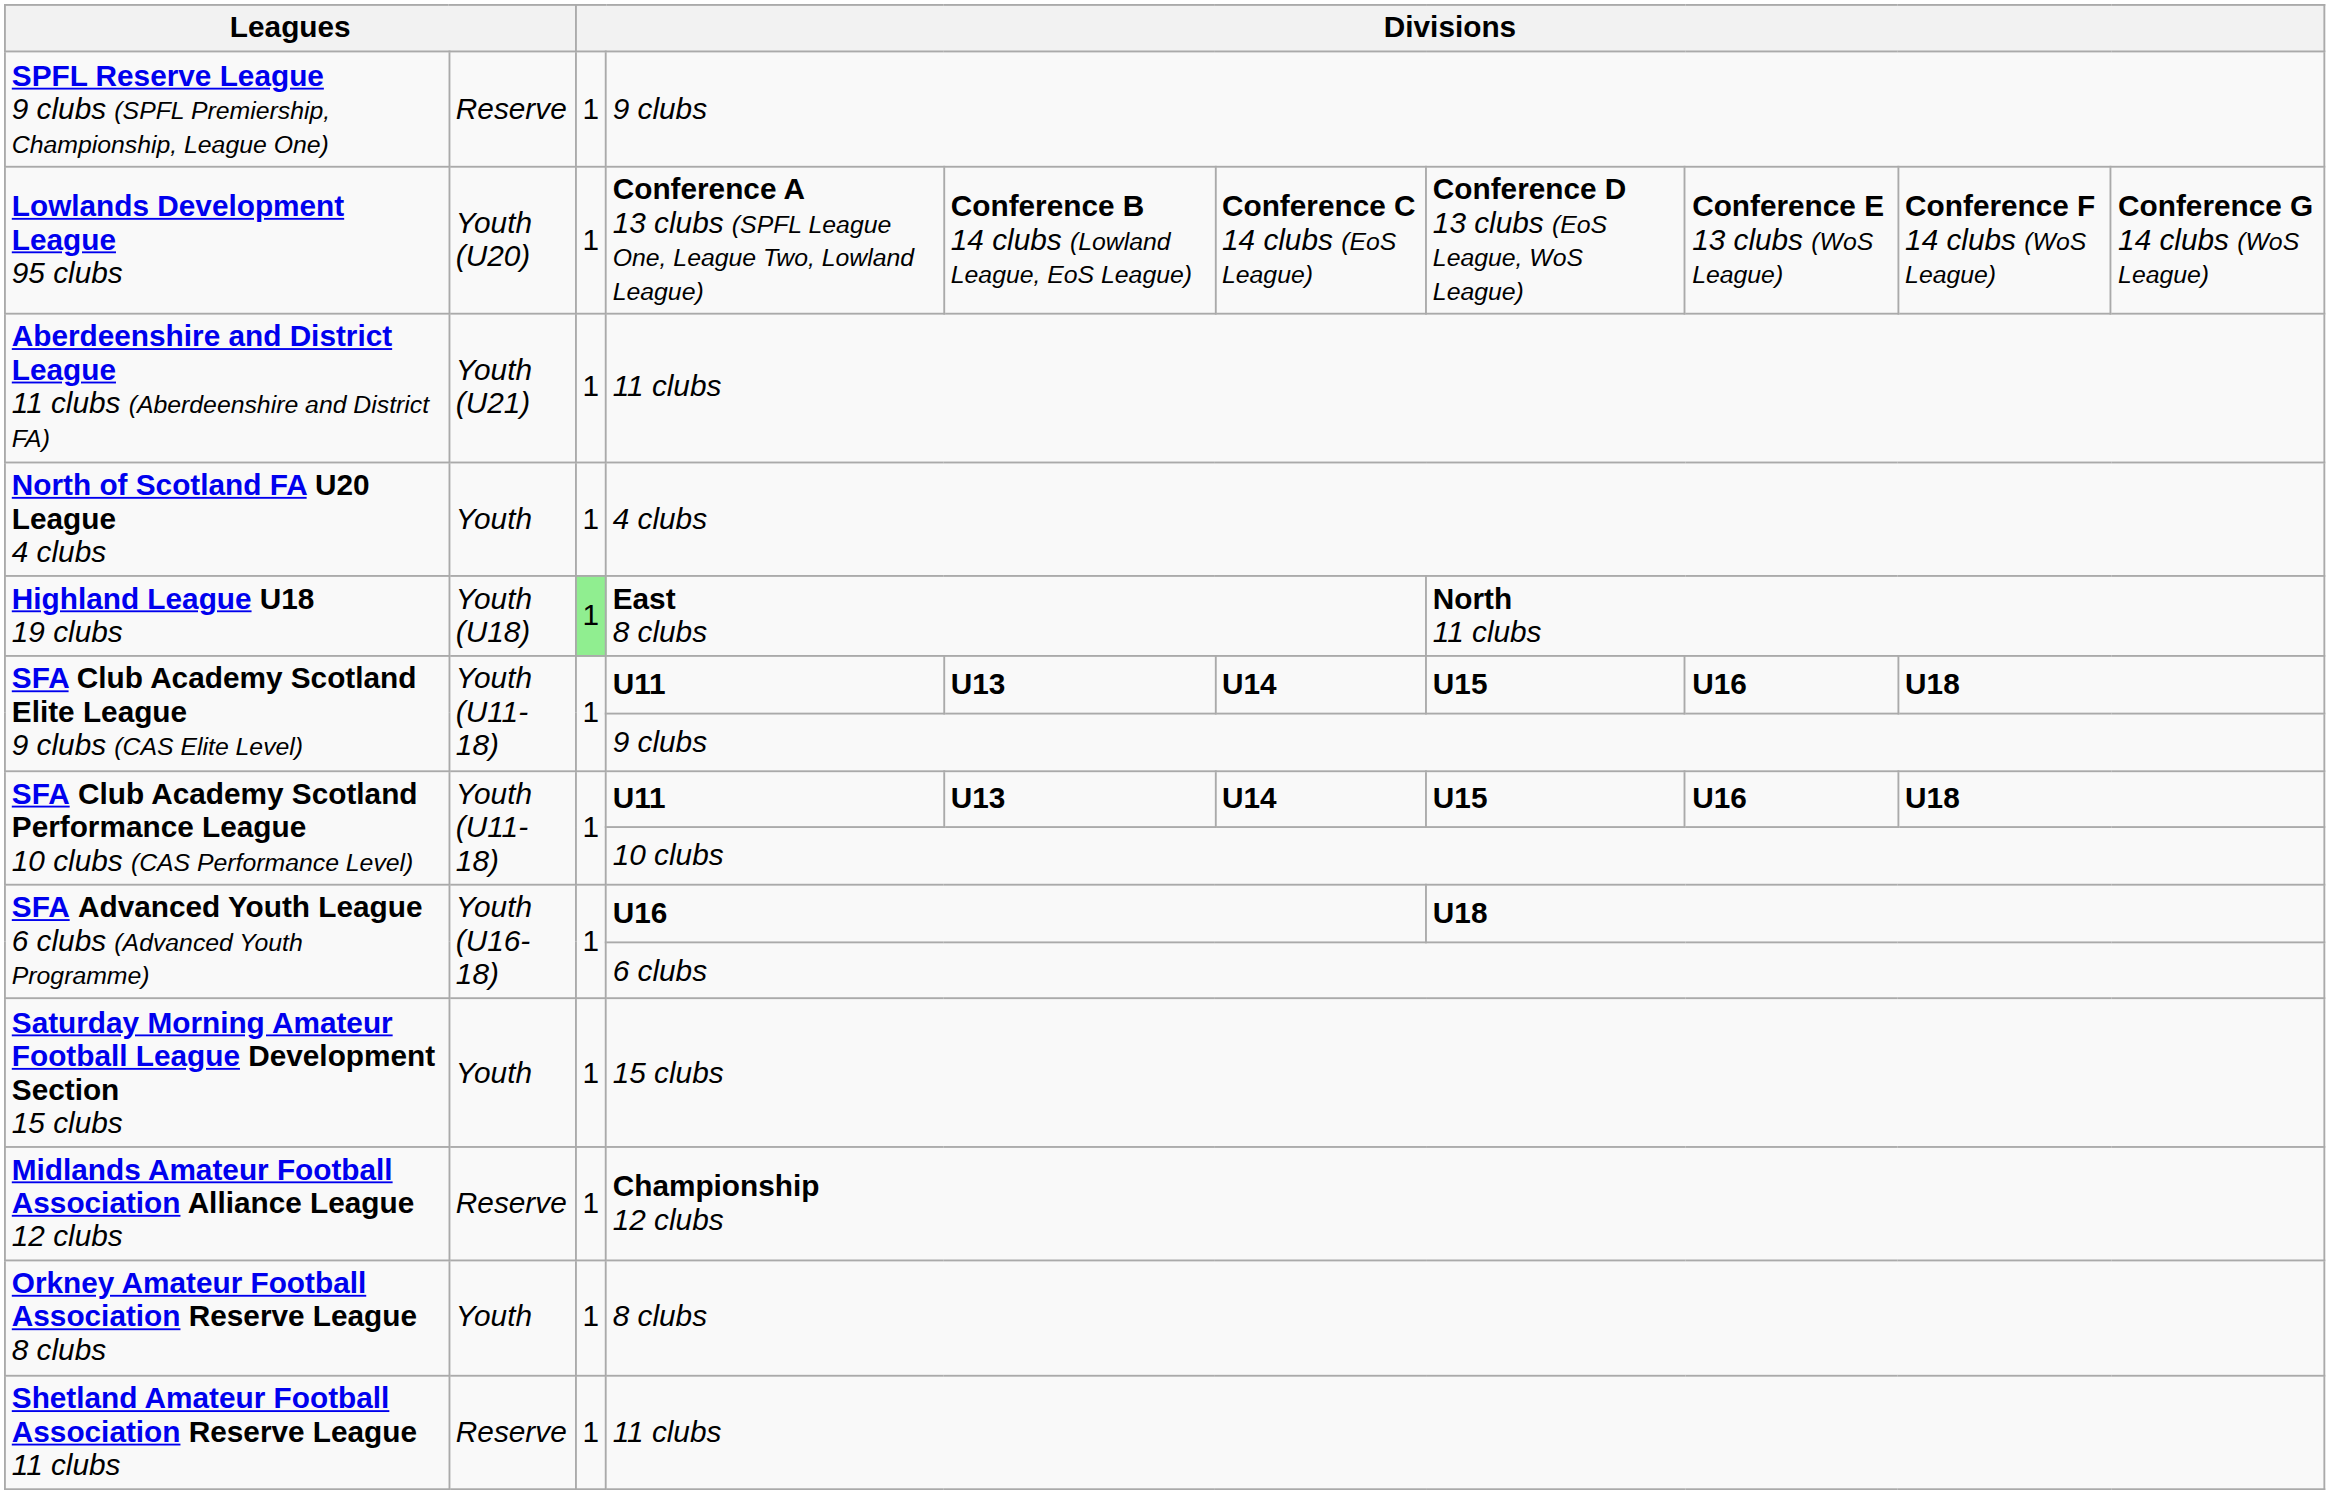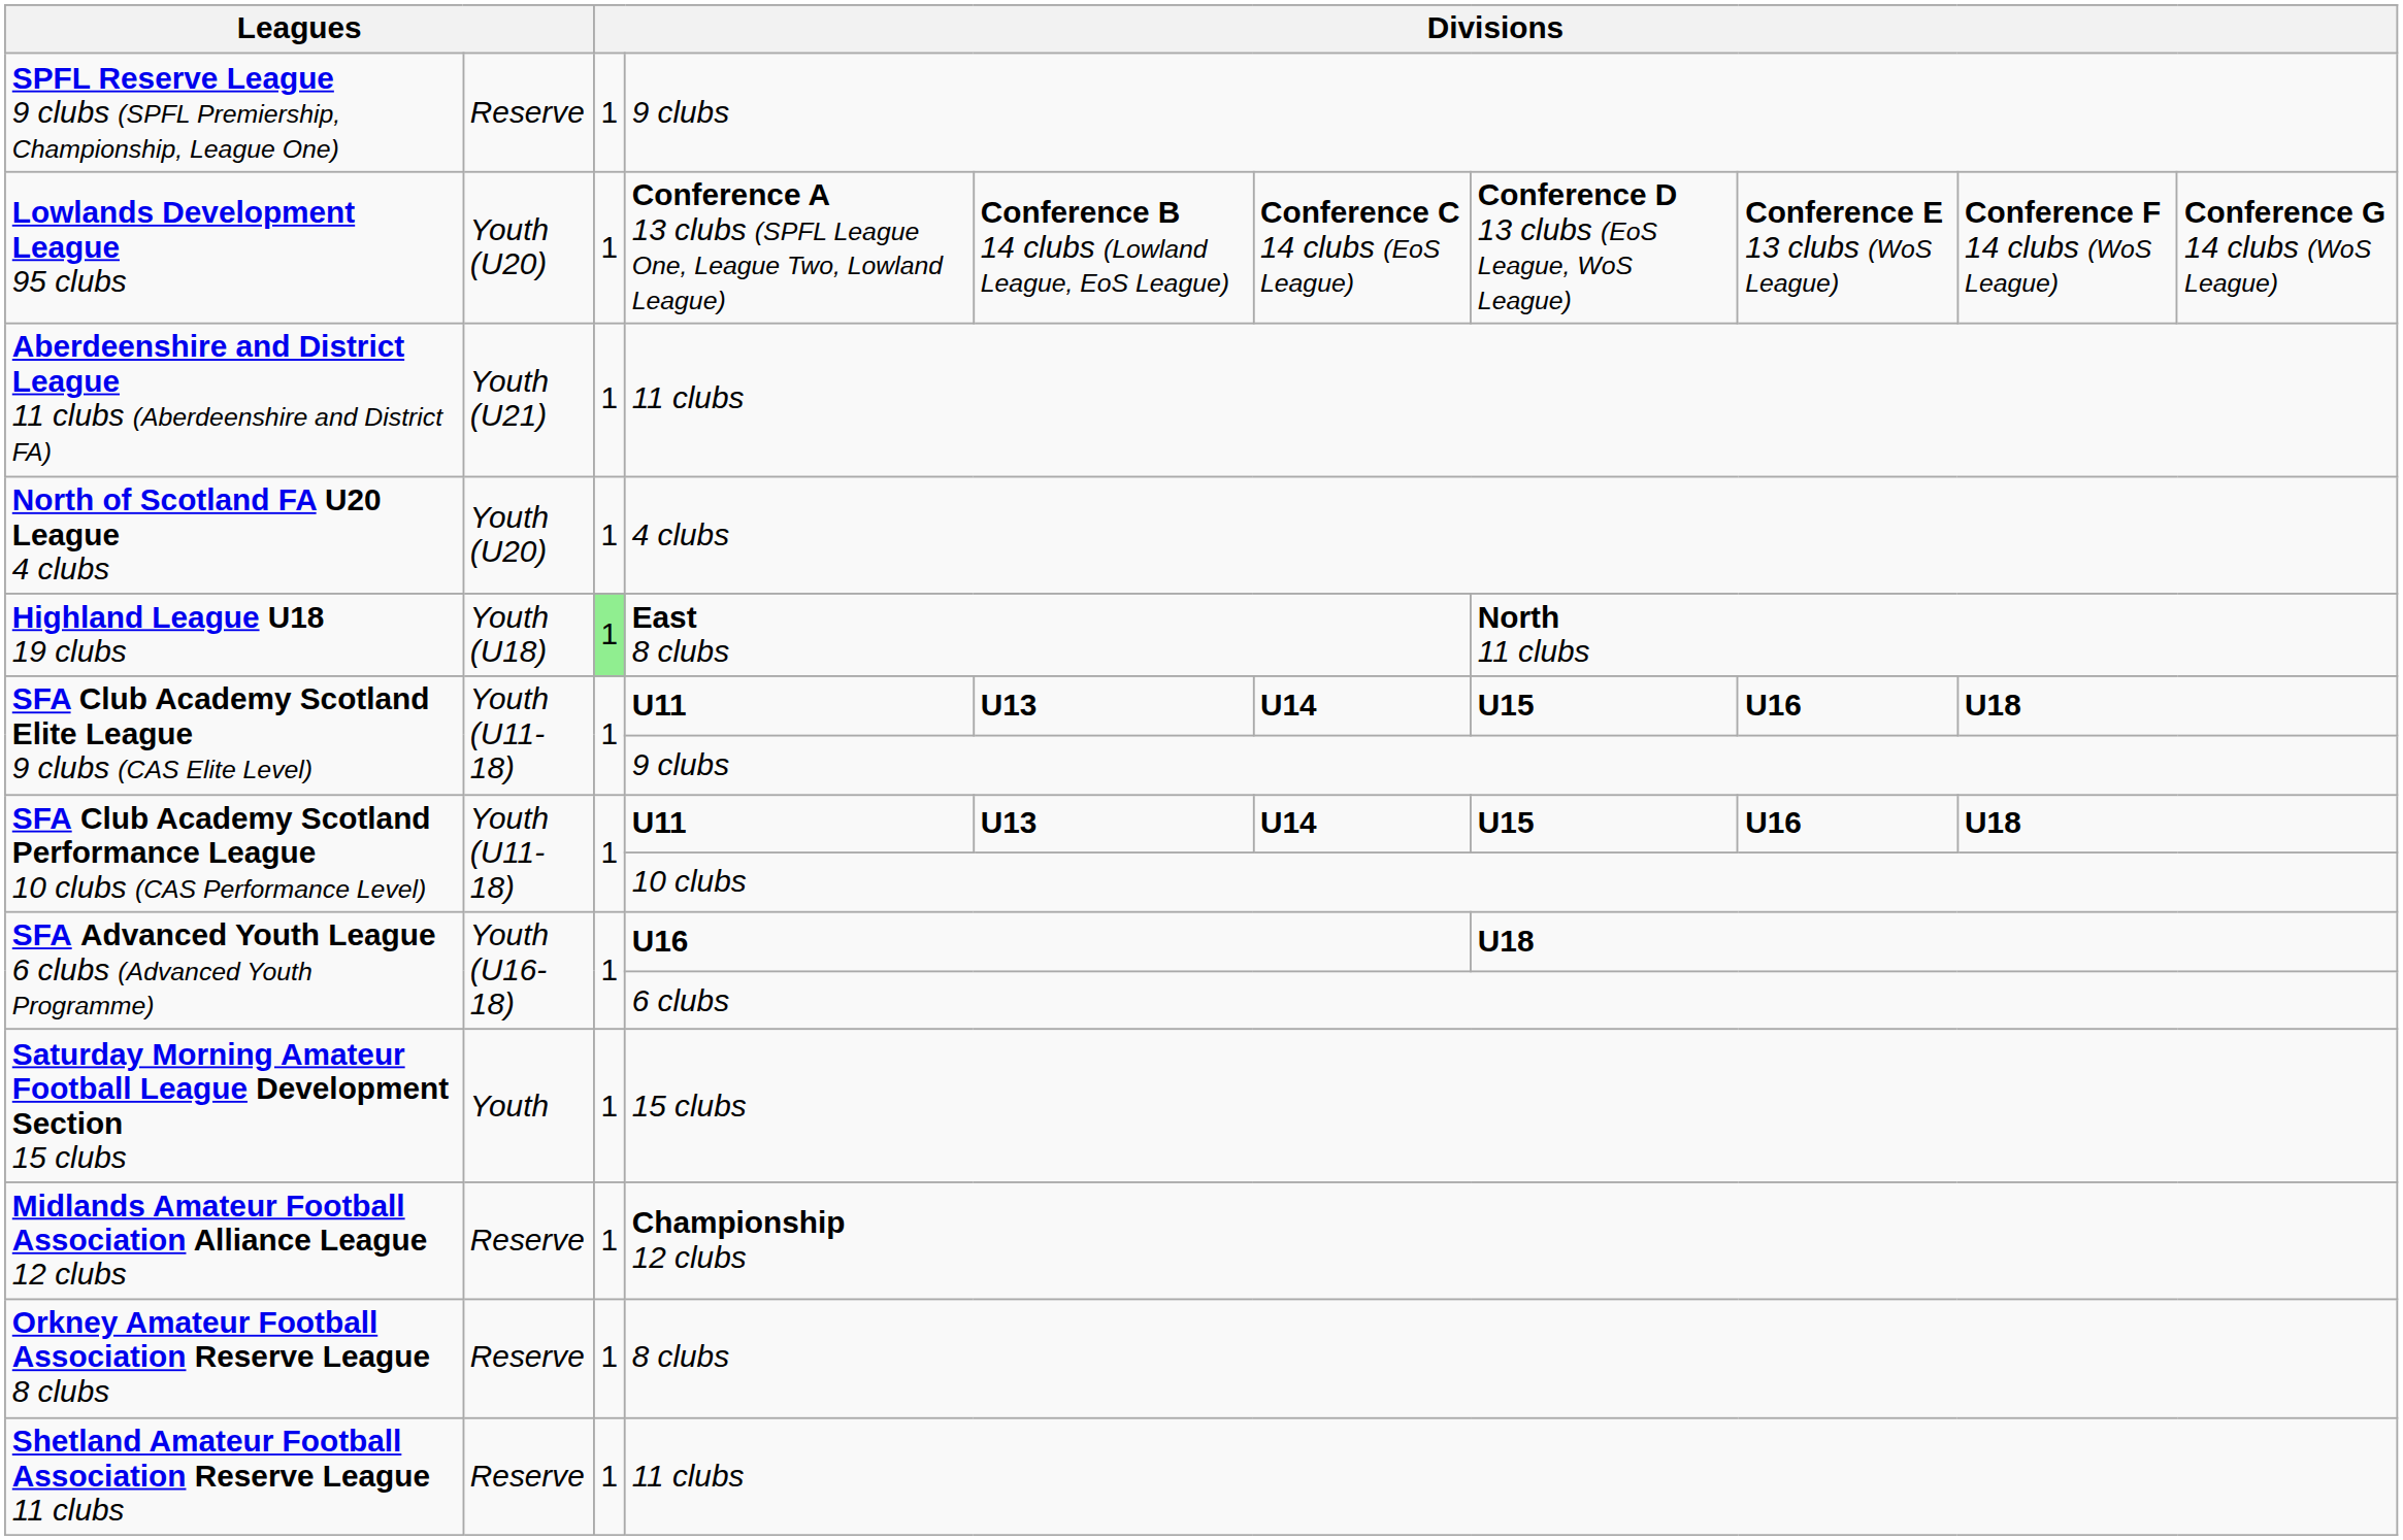 <table class="wikitable">
 <tr>
 <th colspan="2">Leagues</th>
 <th colspan="8">Divisions</th>
 </tr>
 <tr>
 <td><strong><a href='#'>SPFL Reserve League</a></strong><br><em>9 clubs <small>(SPFL Premiership, Championship, League One)</small></em></td>
 <td><em>Reserve</em></td>
 <td>1</td>
 <td colspan="7"><em>9 clubs</em></td>
 </tr>
 <tr>
 <td><strong><a href='#'>Lowlands Development League</a></strong><br><em>95 clubs</em></td>
 <td><em>Youth</em><br><em>(U20)</em></td>
 <td>1</td>
 <td><strong>Conference A</strong><br><em>13 clubs <small>(SPFL League One, League Two, Lowland League)</small></em></td>
 <td><strong>Conference B</strong><br><em>14 clubs <small>(Lowland League, EoS League)</small></em></td>
 <td><strong>Conference C</strong><br><em>14 clubs <small>(EoS League)</small></em></td>
 <td><strong>Conference D</strong><br><em>13 clubs <small>(EoS League, WoS League)</small></em></td>
 <td><strong>Conference E</strong><br><em>13 clubs <small>(WoS League)</small></em></td>
 <td><strong>Conference F</strong><br><em>14 clubs <small>(WoS League)</small></em></td>
 <td><strong>Conference G</strong><br><em>14 clubs <small>(WoS League)</small></em></td>
 </tr>
 <tr>
 <td><strong><a href='#'>Aberdeenshire and District League</a></strong><br><em>11 clubs <small>(Aberdeenshire and District FA)</small></em></td>
 <td><em>Youth</em><br><em>(U21)</em></td>
 <td>1</td>
 <td colspan="7"><em>11 clubs</em></td>
 </tr>
 <tr>
 <td><strong><a href='#'>North of Scotland FA</a> U20 League</strong><br><em>4 clubs</em></td>
-<td><em>Youth</em></td>
+<td><em>Youth</em><br><em>(U20)</em></td>
 <td>1</td>
 <td colspan="7"><em>4 clubs</em></td>
 </tr>
 <tr>
 <td><strong><a href='#'>Highland League</a> U18</strong><br><em>19 clubs</em></td>
 <td><em>Youth</em><br><em>(U18)</em></td>
 <td style="background: lightgreen;">1</td>
 <td colspan="3"><strong>East</strong><br><em>8 clubs</em></td>
 <td colspan="4"><strong>North</strong><br><em>11 clubs</em></td>
 </tr>
 <tr>
 <td rowspan="2"><strong><a href='#'>SFA</a> Club Academy Scotland Elite League</strong><br><em>9 clubs <small>(CAS Elite Level)</small></em></td>
 <td rowspan="2"><em>Youth</em><br><em>(U11-18)</em></td>
 <td rowspan="2">1</td>
 <td><strong>U11</strong></td>
 <td><strong>U13</strong></td>
 <td><strong>U14</strong></td>
 <td><strong>U15</strong></td>
 <td><strong>U16</strong></td>
 <td colspan="2"><strong>U18</strong></td>
 </tr>
 <tr>
 <td colspan="7"><em>9 clubs</em></td>
 </tr>
 <tr>
 <td rowspan="2"><a href='#'><strong>SFA</strong></a> <strong>Club Academy Scotland Performance League</strong><br><em>10 clubs <small>(CAS Performance Level)</small></em></td>
 <td rowspan="2"><em>Youth</em><br><em>(U11-18)</em></td>
 <td rowspan="2">1</td>
 <td><strong>U11</strong></td>
 <td><strong>U13</strong></td>
 <td><strong>U14</strong></td>
 <td><strong>U15</strong></td>
 <td><strong>U16</strong></td>
 <td colspan="2"><strong>U18</strong></td>
 </tr>
 <tr>
 <td colspan="7"><em>10 clubs</em></td>
 </tr>
 <tr>
 <td rowspan="2"><a href='#'><strong>SFA</strong></a> <strong>Advanced Youth League</strong><br><em>6 clubs <small>(Advanced Youth Programme)</small></em></td>
 <td rowspan="2"><em>Youth</em><br><em>(U16-18)</em></td>
 <td rowspan="2">1</td>
 <td colspan="3"><strong>U16</strong></td>
 <td colspan="4"><strong>U18</strong></td>
 </tr>
 <tr>
 <td colspan="7"><em>6 clubs</em></td>
 </tr>
 <tr>
 <td><strong><a href='#'>Saturday Morning Amateur Football League</a> Development Section</strong><br><em>15 clubs</em></td>
 <td><em>Youth</em></td>
 <td>1</td>
 <td colspan="7"><em>15 clubs</em></td>
 </tr>
 <tr>
 <td><strong><a href='#'>Midlands Amateur Football Association</a> Alliance League</strong><br><em>12 clubs</em></td>
 <td><em>Reserve</em></td>
 <td>1</td>
 <td colspan="7"><strong>Championship</strong><br><em>12 clubs</em></td>
 </tr>
 <tr>
 <td><strong><a href='#'>Orkney Amateur Football Association</a> Reserve League</strong><br><em>8 clubs</em></td>
-<td><em>Youth</em></td>
+<td><em>Reserve</em></td>
 <td>1</td>
 <td colspan="7"><em>8 clubs</em></td>
 </tr>
 <tr>
 <td><strong><a href='#'>Shetland Amateur Football Association</a> Reserve League</strong><br><em>11 clubs</em></td>
 <td><em>Reserve</em></td>
 <td>1</td>
 <td colspan="7"><em>11 clubs</em></td>
 </tr>
 </table>
